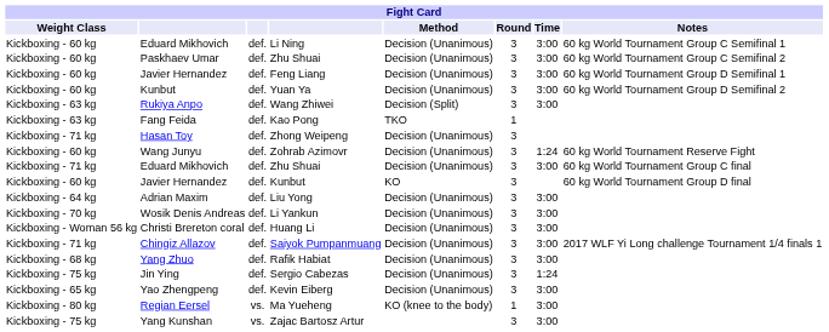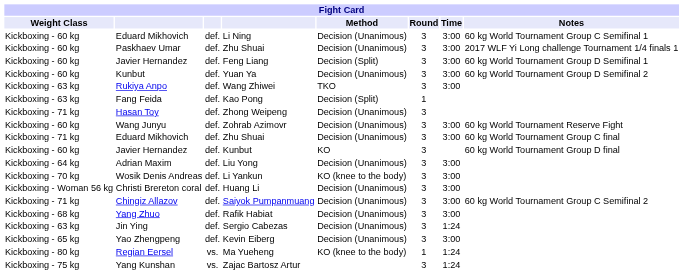 <table class="toccolours" style="font-size: 85%;">
 <tr>
 <th colspan="8" style="background-color: #ccf; color: #000080; text-align: center;"><strong>Fight Card</strong></th>
 </tr>
 <tr>
 <th colspan="1" style="background-color: #E6E8FA; color: #000000; text-align: center;">Weight Class</th>
 <th colspan="1" style="background-color: #E6E8FA; color: #000000; text-align: center;"></th>
 <th colspan="1" style="background-color: #E6E8FA; color: #000000; text-align: center;"></th>
 <th colspan="1" style="background-color: #E6E8FA; color: #000000; text-align: center;"></th>
 <th colspan="1" style="background-color: #E6E8FA; color: #000000; text-align: center;">Method</th>
 <th colspan="1" style="background-color: #E6E8FA; color: #000000; text-align: center;">Round</th>
 <th colspan="1" style="background-color: #E6E8FA; color: #000000; text-align: center;">Time</th>
 <th colspan="1" style="background-color: #E6E8FA; color: #000000; text-align: center;">Notes</th>
 </tr>
 <tr>
 <td>Kickboxing - 60 kg</td>
 <td> Eduard Mikhovich</td>
 <td align=center>def.</td>
 <td> Li Ning</td>
 <td>Decision (Unanimous)</td>
 <td align=center>3</td>
 <td align=center>3:00</td>
 <td>60 kg World Tournament Group C Semifinal 1</td>
 </tr>
 <tr>
 <td>Kickboxing - 60 kg</td>
 <td> Paskhaev Umar</td>
 <td align=center>def.</td>
 <td> Zhu Shuai</td>
 <td>Decision (Unanimous)</td>
 <td align=center>3</td>
 <td align=center>3:00</td>
-<td>60 kg World Tournament Group C Semifinal 2</td>
+<td>2017 WLF Yi Long challenge Tournament 1/4 finals 1</td>
 </tr>
 <tr>
 <td>Kickboxing - 60 kg</td>
 <td> Javier Hernandez</td>
 <td align=center>def.</td>
 <td> Feng Liang</td>
-<td>Decision (Unanimous)</td>
+<td>Decision (Split)</td>
 <td align=center>3</td>
 <td align=center>3:00</td>
 <td>60 kg World Tournament Group D Semifinal 1</td>
 </tr>
 <tr>
 <td>Kickboxing - 60 kg</td>
 <td> Kunbut</td>
 <td align=center>def.</td>
 <td> Yuan Ya</td>
 <td>Decision (Unanimous)</td>
 <td align=center>3</td>
 <td align=center>3:00</td>
 <td>60 kg World Tournament Group D Semifinal 2</td>
 </tr>
 <tr>
 <td>Kickboxing - 63 kg</td>
 <td> <a href='#'>Rukiya Anpo</a></td>
 <td align=center>def.</td>
 <td> Wang Zhiwei</td>
-<td>Decision (Split)</td>
+<td>TKO</td>
 <td align=center>3</td>
 <td align=center>3:00</td>
 <td></td>
 </tr>
 <tr>
 <td>Kickboxing - 63 kg</td>
 <td> Fang Feida</td>
 <td align=center>def.</td>
 <td> Kao Pong</td>
-<td>TKO</td>
+<td>Decision (Split)</td>
 <td align=center>1</td>
 <td align=center></td>
 <td></td>
 </tr>
 <tr>
 <td>Kickboxing - 71 kg</td>
 <td> <a href='#'>Hasan Toy</a></td>
 <td align=center>def.</td>
 <td> Zhong Weipeng</td>
 <td>Decision (Unanimous)</td>
 <td align=center>3</td>
 <td align=center></td>
 <td></td>
 </tr>
 <tr>
 <td>Kickboxing - 60 kg</td>
 <td> Wang Junyu</td>
 <td align=center>def.</td>
 <td> Zohrab Azimovr</td>
 <td>Decision (Unanimous)</td>
 <td align=center>3</td>
-<td align=center>1:24</td>
+<td align=center>3:00</td>
 <td>60 kg World Tournament Reserve Fight</td>
 </tr>
 <tr>
 <td>Kickboxing - 71 kg</td>
 <td> Eduard Mikhovich</td>
 <td align=center>def.</td>
 <td> Zhu Shuai</td>
 <td>Decision (Unanimous)</td>
 <td align=center>3</td>
 <td align=center>3:00</td>
 <td>60 kg World Tournament Group C final</td>
 </tr>
 <tr>
 <td>Kickboxing - 60 kg</td>
 <td> Javier Hernandez</td>
 <td align=center>def.</td>
 <td> Kunbut</td>
 <td>KO</td>
 <td align=center>3</td>
 <td align=center></td>
 <td>60 kg World Tournament Group D final</td>
 </tr>
 <tr>
 <td>Kickboxing - 64 kg</td>
 <td> Adrian Maxim</td>
 <td align=center>def.</td>
 <td> Liu Yong</td>
 <td>Decision (Unanimous)</td>
 <td align=center>3</td>
 <td align=center>3:00</td>
 <td></td>
 </tr>
 <tr>
 <td>Kickboxing - 70 kg</td>
 <td> Wosik Denis Andreas</td>
 <td align=center>def.</td>
 <td> Li Yankun</td>
-<td>Decision (Unanimous)</td>
+<td>KO (knee to the body)</td>
 <td align=center>3</td>
 <td align=center>3:00</td>
 <td></td>
 </tr>
 <tr>
 <td>Kickboxing - Woman 56 kg</td>
 <td> Christi Brereton coral</td>
 <td align=center>def.</td>
 <td> Huang Li</td>
 <td>Decision (Unanimous)</td>
 <td align=center>3</td>
 <td align=center>3:00</td>
 <td></td>
 </tr>
 <tr>
 <td>Kickboxing - 71 kg</td>
 <td> <a href='#'>Chingiz Allazov</a></td>
 <td align=center>def.</td>
 <td> <a href='#'>Saiyok Pumpanmuang</a></td>
 <td>Decision (Unanimous)</td>
 <td align=center>3</td>
 <td align=center>3:00</td>
-<td>2017 WLF Yi Long challenge Tournament 1/4 finals 1</td>
+<td>60 kg World Tournament Group C Semifinal 2</td>
 </tr>
 <tr>
 <td>Kickboxing - 68 kg</td>
 <td> <a href='#'>Yang Zhuo</a></td>
 <td align=center>def.</td>
 <td> Rafik Habiat</td>
 <td>Decision (Unanimous)</td>
 <td align=center>3</td>
 <td align=center>3:00</td>
 <td></td>
 </tr>
 <tr>
-<td>Kickboxing - 75 kg</td>
+<td>Kickboxing - 63 kg</td>
 <td> Jin Ying</td>
 <td align=center>def.</td>
 <td> Sergio Cabezas</td>
 <td>Decision (Unanimous)</td>
 <td align=center>3</td>
 <td align=center>1:24</td>
 <td></td>
 </tr>
 <tr>
 <td>Kickboxing - 65 kg</td>
 <td> Yao Zhengpeng</td>
 <td align=center>def.</td>
 <td> Kevin Eiberg</td>
 <td>Decision (Unanimous)</td>
 <td align=center>3</td>
 <td align=center>3:00</td>
 <td></td>
 </tr>
 <tr>
 <td>Kickboxing - 80 kg</td>
 <td> <a href='#'>Regian Eersel</a></td>
 <td align=center>vs.</td>
 <td>  Ma Yueheng</td>
 <td>KO (knee to the body)</td>
 <td align=center>1</td>
-<td align=center>3:00</td>
+<td align=center>1:24</td>
 <td></td>
 </tr>
 <tr>
 <td>Kickboxing - 75 kg</td>
 <td> Yang Kunshan</td>
 <td align=center>vs.</td>
 <td> Zajac Bartosz Artur</td>
 <td></td>
 <td align=center>3</td>
-<td align=center>3:00</td>
+<td align=center>1:24</td>
 <td></td>
 </tr>
 <tr>
 </tr>
 </table>
